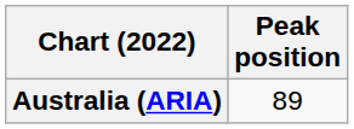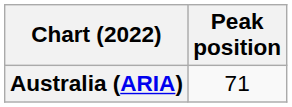 <table class="wikitable plainrowheaders" style="text-align:center">
 <tr>
 <th scope="col">Chart (2022)</th>
 <th scope="col">Peak<br>position</th>
 </tr>
 <tr>
 <th scope="row">Australia (<a href='#'>ARIA</a>)</th>
-<td>89</td>
+<td>71</td>
 </tr>
 </table>
